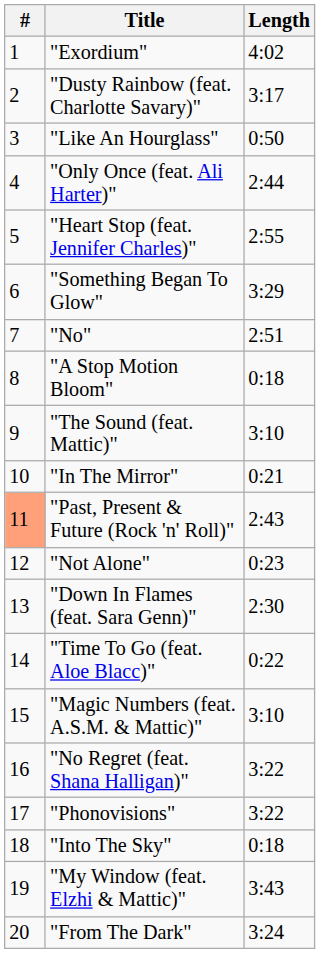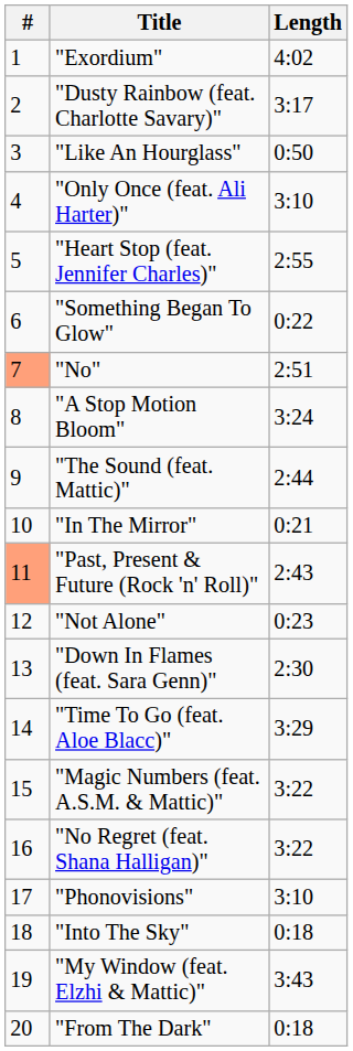 <table class="wikitable">
 <tr>
 <th align="center" width="25">#</th>
 <th align="center" width="150">Title</th>
 <th align="center" width="25">Length</th>
 </tr>
 <tr>
 <td>1</td>
 <td>"Exordium"</td>
 <td>4:02</td>
 </tr>
 <tr>
 <td>2</td>
 <td>"Dusty Rainbow (feat. Charlotte Savary)"</td>
 <td>3:17</td>
 </tr>
 <tr>
 <td>3</td>
 <td>"Like An Hourglass"</td>
 <td>0:50</td>
 </tr>
 <tr>
 <td>4</td>
 <td>"Only Once (feat. <a href='#'>Ali Harter</a>)"</td>
-<td>2:44</td>
+<td>3:10</td>
 </tr>
 <tr>
 <td>5</td>
 <td>"Heart Stop (feat. <a href='#'>Jennifer Charles</a>)"</td>
 <td>2:55</td>
 </tr>
 <tr>
 <td>6</td>
 <td>"Something Began To Glow"</td>
-<td>3:29</td>
+<td>0:22</td>
 </tr>
 <tr>
-<td>7</td>
+<td style="background: lightsalmon;">7</td>
 <td>"No"</td>
 <td>2:51</td>
 </tr>
 <tr>
 <td>8</td>
 <td>"A Stop Motion Bloom"</td>
-<td>0:18</td>
+<td>3:24</td>
 </tr>
 <tr>
 <td>9</td>
 <td>"The Sound (feat. Mattic)"</td>
-<td>3:10</td>
+<td>2:44</td>
 </tr>
 <tr>
 <td>10</td>
 <td>"In The Mirror"</td>
 <td>0:21</td>
 </tr>
 <tr>
 <td style="background: lightsalmon;">11</td>
 <td>"Past, Present & Future (Rock 'n' Roll)"</td>
 <td>2:43</td>
 </tr>
 <tr>
 <td>12</td>
 <td>"Not Alone"</td>
 <td>0:23</td>
 </tr>
 <tr>
 <td>13</td>
 <td>"Down In Flames (feat. Sara Genn)"</td>
 <td>2:30</td>
 </tr>
 <tr>
 <td>14</td>
 <td>"Time To Go (feat. <a href='#'>Aloe Blacc</a>)"</td>
-<td>0:22</td>
+<td>3:29</td>
 </tr>
 <tr>
 <td>15</td>
 <td>"Magic Numbers (feat. A.S.M. & Mattic)"</td>
-<td>3:10</td>
+<td>3:22</td>
 </tr>
 <tr>
 <td>16</td>
 <td>"No Regret (feat. <a href='#'>Shana Halligan</a>)"</td>
 <td>3:22</td>
 </tr>
 <tr>
 <td>17</td>
 <td>"Phonovisions"</td>
-<td>3:22</td>
+<td>3:10</td>
 </tr>
 <tr>
 <td>18</td>
 <td>"Into The Sky"</td>
 <td>0:18</td>
 </tr>
 <tr>
 <td>19</td>
 <td>"My Window (feat. <a href='#'>Elzhi</a> & Mattic)"</td>
 <td>3:43</td>
 </tr>
 <tr>
 <td>20</td>
 <td>"From The Dark"</td>
-<td>3:24</td>
+<td>0:18</td>
 </tr>
 </table>
